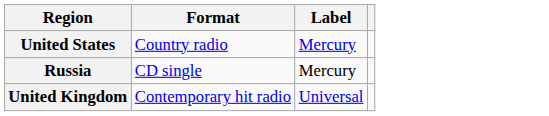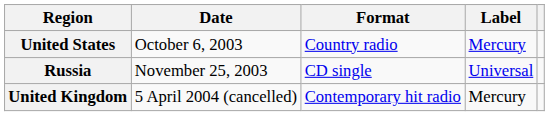 <table class="wikitable plainrowheaders">
 <tr>
 <th scope="col">Region</th>
+<th scope="col">Date</th>
 <th scope="col">Format</th>
 <th scope="col">Label</th>
 <th scope="col"></th>
 </tr>
 <tr>
 <th scope="row">United States</th>
+<td>October 6, 2003</td>
 <td><a href='#'>Country radio</a></td>
 <td><a href='#'>Mercury</a></td>
 <td></td>
 </tr>
 <tr>
 <th scope="row">Russia</th>
+<td>November 25, 2003</td>
 <td><a href='#'>CD single</a></td>
-<td>Mercury</td>
+<td><a href='#'>Universal</a></td>
 <td></td>
 </tr>
 <tr>
 <th scope="row">United Kingdom</th>
+<td>5 April 2004 (cancelled)</td>
 <td><a href='#'>Contemporary hit radio</a></td>
-<td><a href='#'>Universal</a></td>
+<td>Mercury</td>
 <td></td>
 </tr>
 </table>
